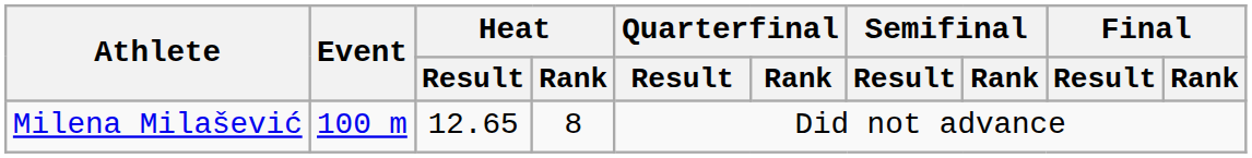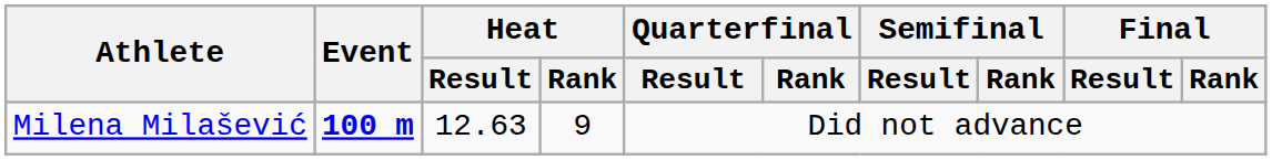 <table class=wikitable style="font-size:90%">
 <tr>
 <th rowspan="2">Athlete</th>
 <th rowspan="2">Event</th>
 <th colspan="2">Heat</th>
 <th colspan="2">Quarterfinal</th>
 <th colspan="2">Semifinal</th>
 <th colspan="2">Final</th>
 </tr>
 <tr style="font-size:95%">
 <th>Result</th>
 <th>Rank</th>
 <th>Result</th>
 <th>Rank</th>
 <th>Result</th>
 <th>Rank</th>
 <th>Result</th>
 <th>Rank</th>
 </tr>
 <tr align=center>
 <td align=left><a href='#'>Milena Milašević</a></td>
-<td align=left><a href='#'>100 m</a></td>
-<td>12.65</td>
-<td>8</td>
+<td align=left><strong><a href='#'>100 m</a></strong></td>
+<td>12.63</td>
+<td>9</td>
 <td colspan=6>Did not advance</td>
 </tr>
 </table>
